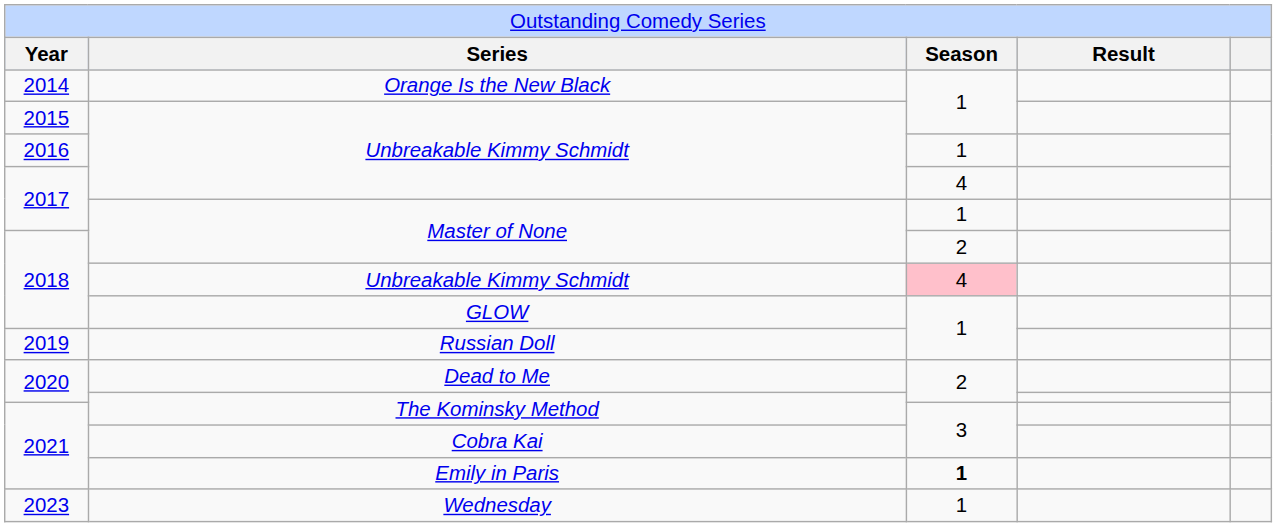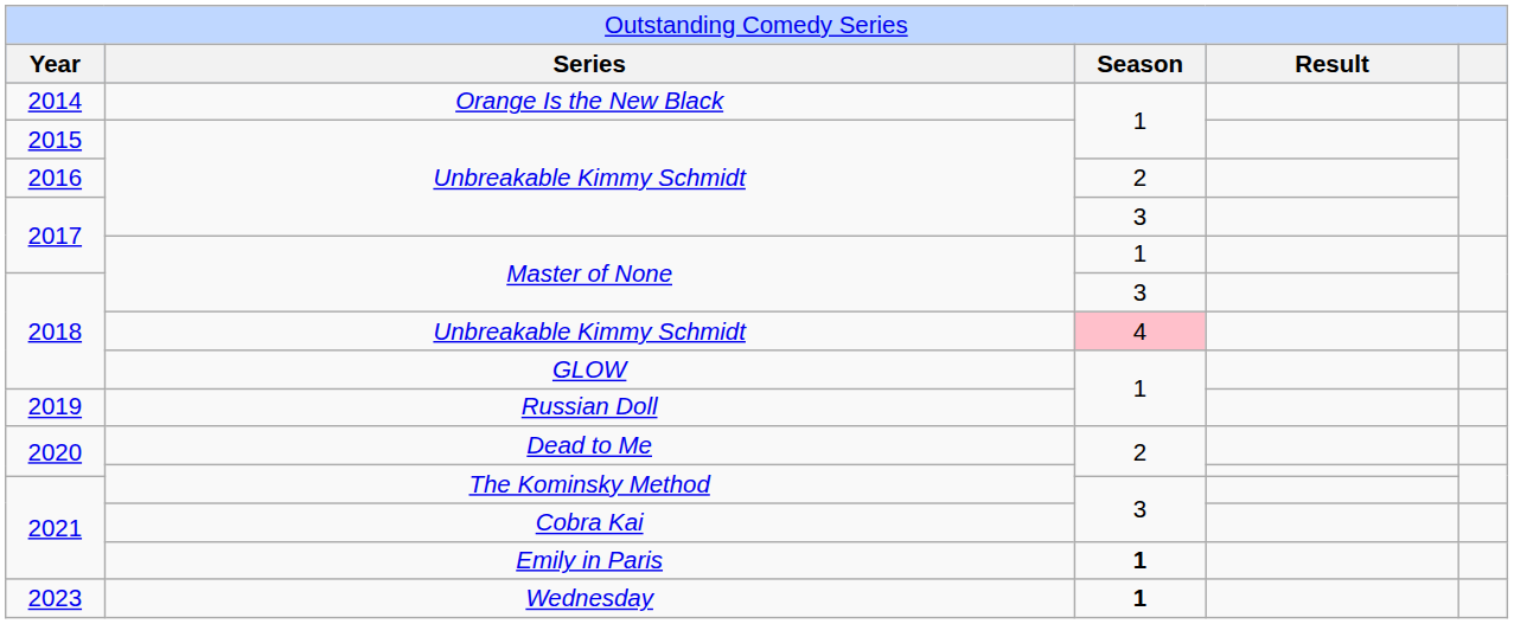 <table class="wikitable mw-collapsible" style=" text-align: center; font-size: 90%" width=45%>
 <tr ---- bgcolor="#bfd7ff">
 <td colspan=6 align=center><a href='#'>Outstanding Comedy Series</a></td>
 </tr>
 <tr ---- bgcolor="#bfd7ff">
 <th scope="col" style="width:1%;">Year</th>
 <th scope="col" style="width:20%;">Series</th>
 <th scope="col" style="width:1%;">Season</th>
 <th scope="col" style="width:5%;">Result</th>
 <th scope="col" style="width:1%;"></th>
 </tr>
 <tr>
 <td><a href='#'>2014</a></td>
 <td><em><a href='#'>Orange Is the New Black</a></em></td>
 <td rowspan="2">1</td>
 <td></td>
 <td></td>
 </tr>
 <tr>
 <td><a href='#'>2015</a></td>
 <td rowspan="3"><em><a href='#'>Unbreakable Kimmy Schmidt</a></em></td>
 <td></td>
 <td rowspan="3"></td>
 </tr>
 <tr>
 <td><a href='#'>2016</a></td>
-<td>1</td>
+<td>2</td>
 <td></td>
 </tr>
 <tr>
 <td rowspan="2"><a href='#'>2017</a></td>
-<td>4</td>
+<td>3</td>
 <td></td>
 </tr>
 <tr>
 <td rowspan="2"><em><a href='#'>Master of None</a></em></td>
 <td>1</td>
 <td></td>
 <td rowspan="2"></td>
 </tr>
 <tr>
 <td rowspan="3"><a href='#'>2018</a></td>
-<td>2</td>
+<td>3</td>
 <td></td>
 </tr>
 <tr>
 <td><em><a href='#'>Unbreakable Kimmy Schmidt</a></em></td>
 <td style="background: pink;">4</td>
 <td></td>
 <td></td>
 </tr>
 <tr>
 <td><em><a href='#'>GLOW</a></em></td>
 <td rowspan="2">1</td>
 <td></td>
 <td></td>
 </tr>
 <tr>
 <td><a href='#'>2019</a></td>
 <td><em><a href='#'>Russian Doll</a></em></td>
 <td></td>
 <td></td>
 </tr>
 <tr>
 <td rowspan="2"><a href='#'>2020</a></td>
 <td><em><a href='#'>Dead to Me</a></em></td>
 <td rowspan="2">2</td>
 <td></td>
 <td></td>
 </tr>
 <tr>
 <td rowspan="2"><em><a href='#'>The Kominsky Method</a></em></td>
 <td></td>
 <td rowspan="2"></td>
 </tr>
 <tr>
 <td rowspan="3"><a href='#'>2021</a></td>
 <td rowspan="2">3</td>
 <td></td>
 </tr>
 <tr>
 <td><em><a href='#'>Cobra Kai</a></em></td>
 <td></td>
 <td></td>
 </tr>
 <tr>
 <td><em><a href='#'>Emily in Paris</a></em></td>
 <td><strong>1</strong></td>
 <td></td>
 <td></td>
 </tr>
 <tr>
 <td rowspan="3"><a href='#'>2023</a></td>
 <td><em><a href='#'>Wednesday</a></em></td>
-<td>1</td>
+<td><strong>1</strong></td>
 <td></td>
 <td rowspan="2"></td>
 </tr>
 </table>
